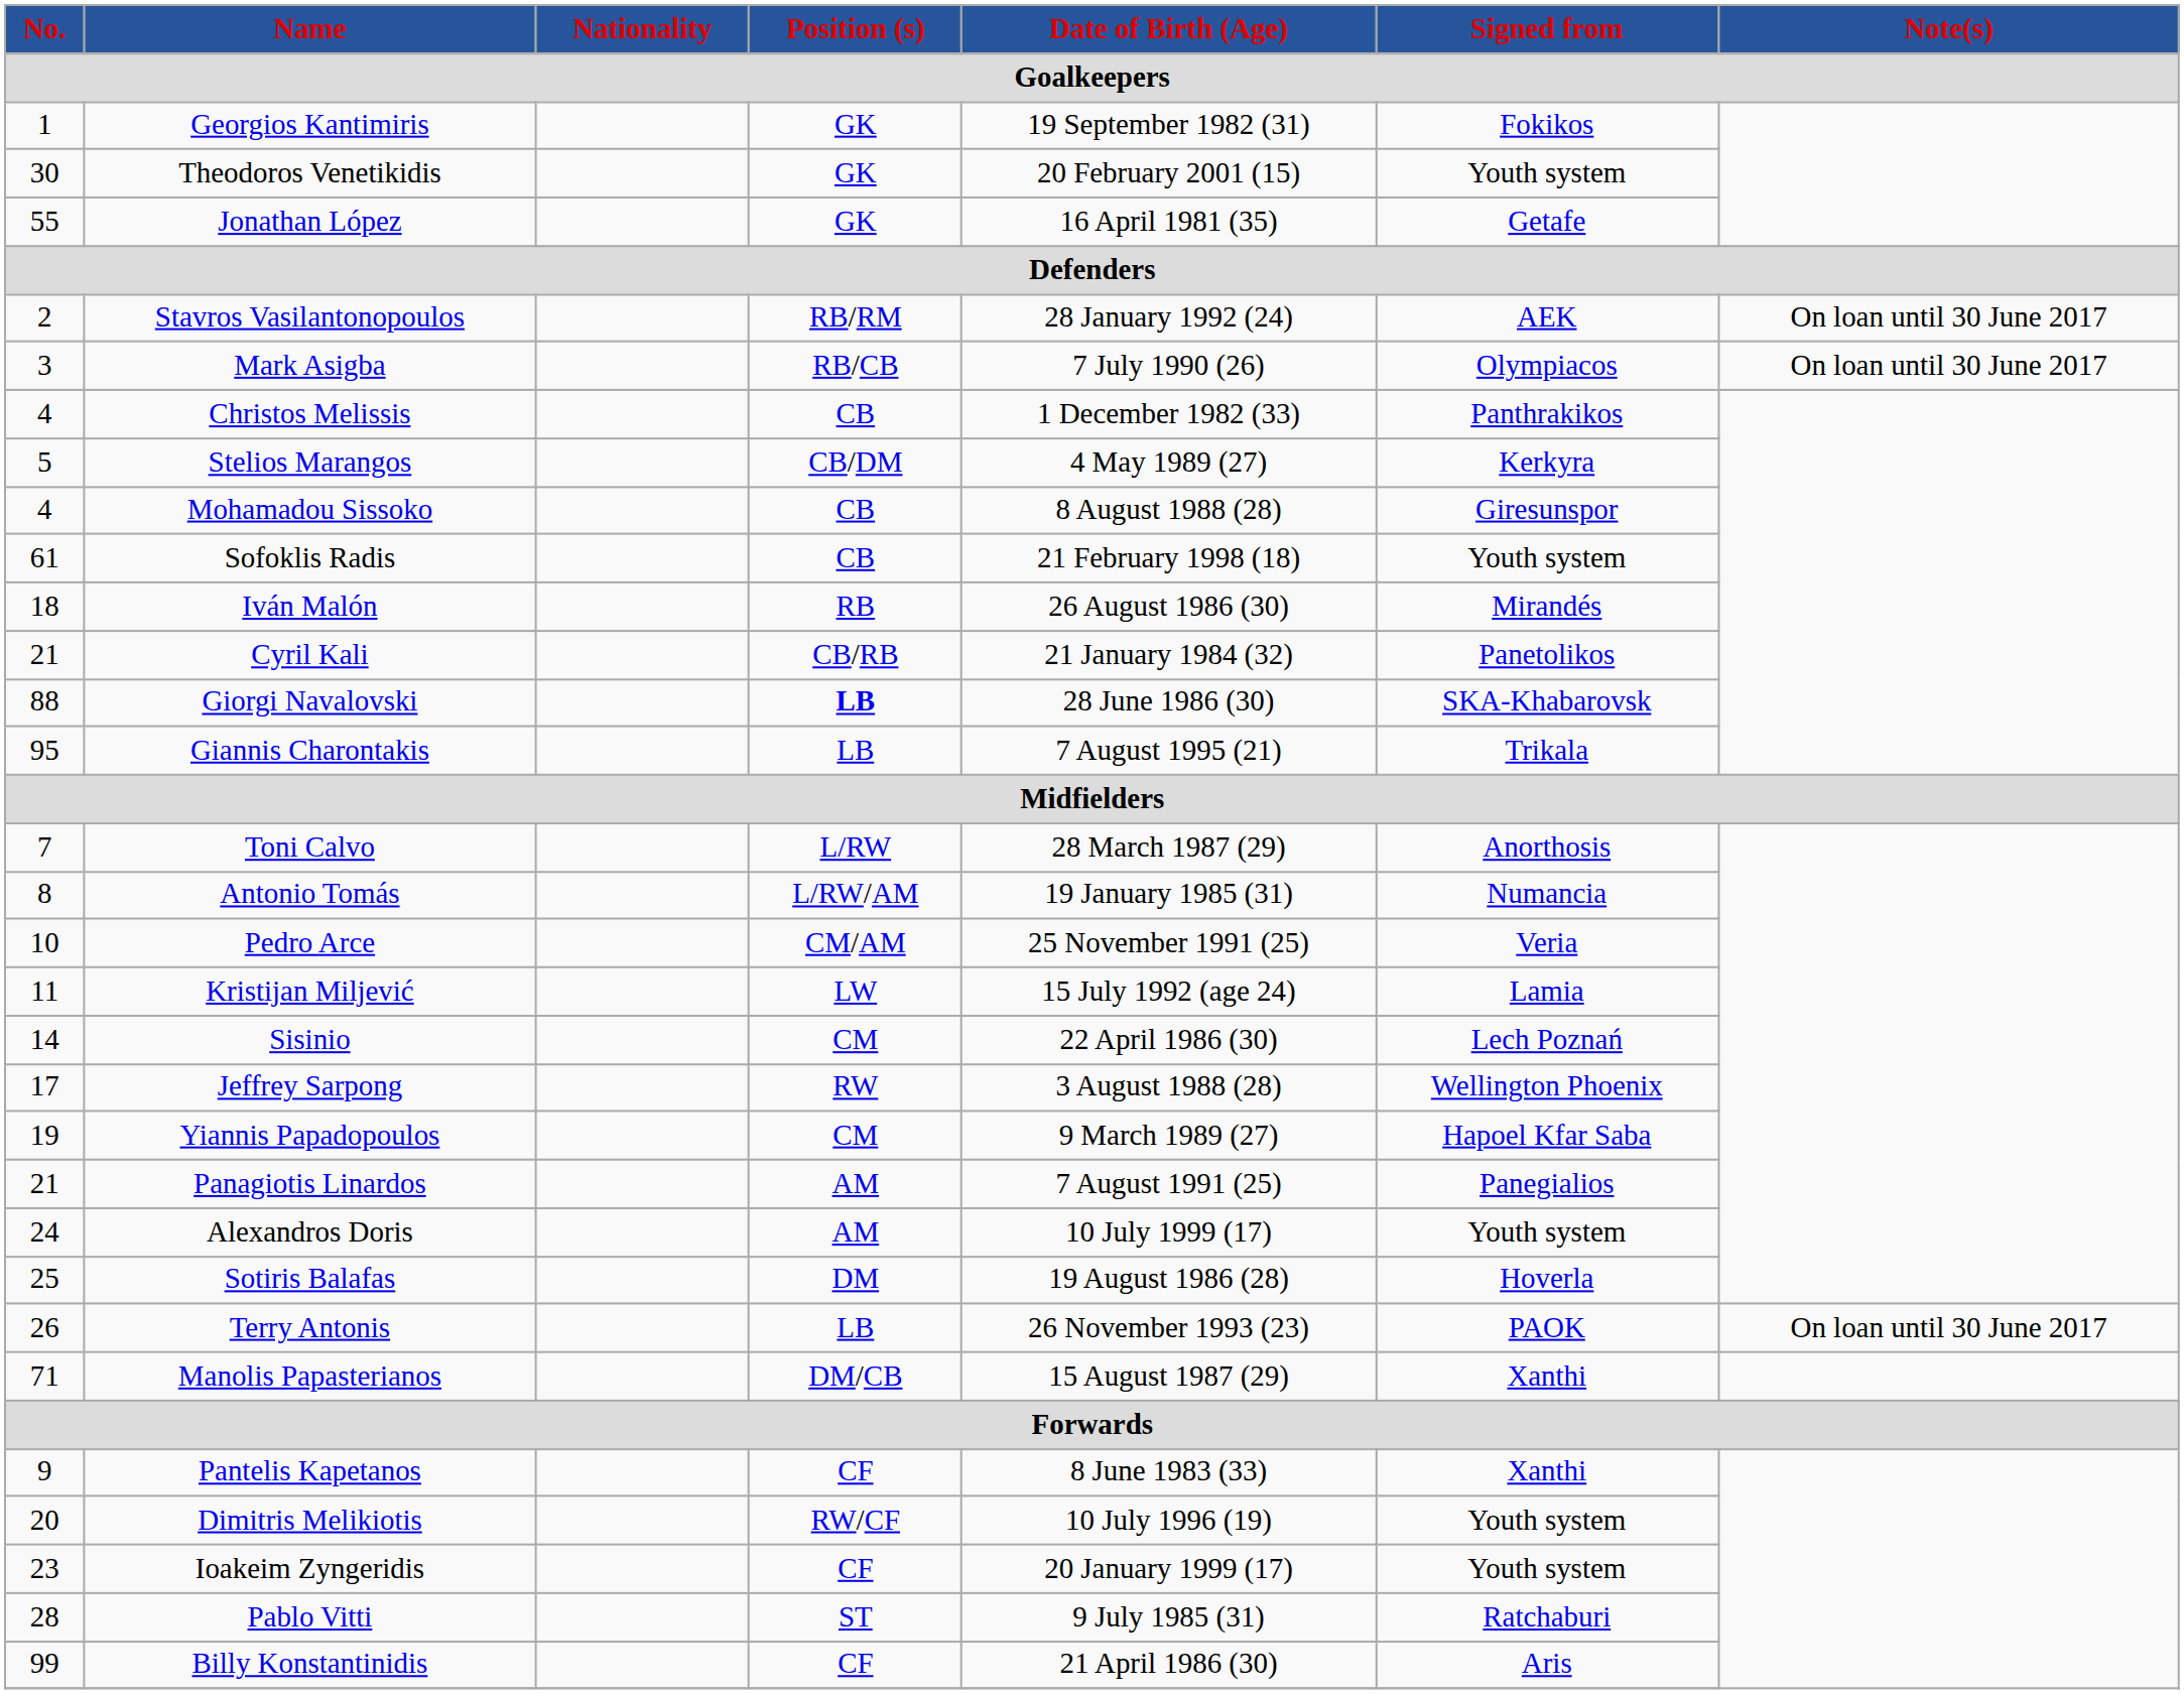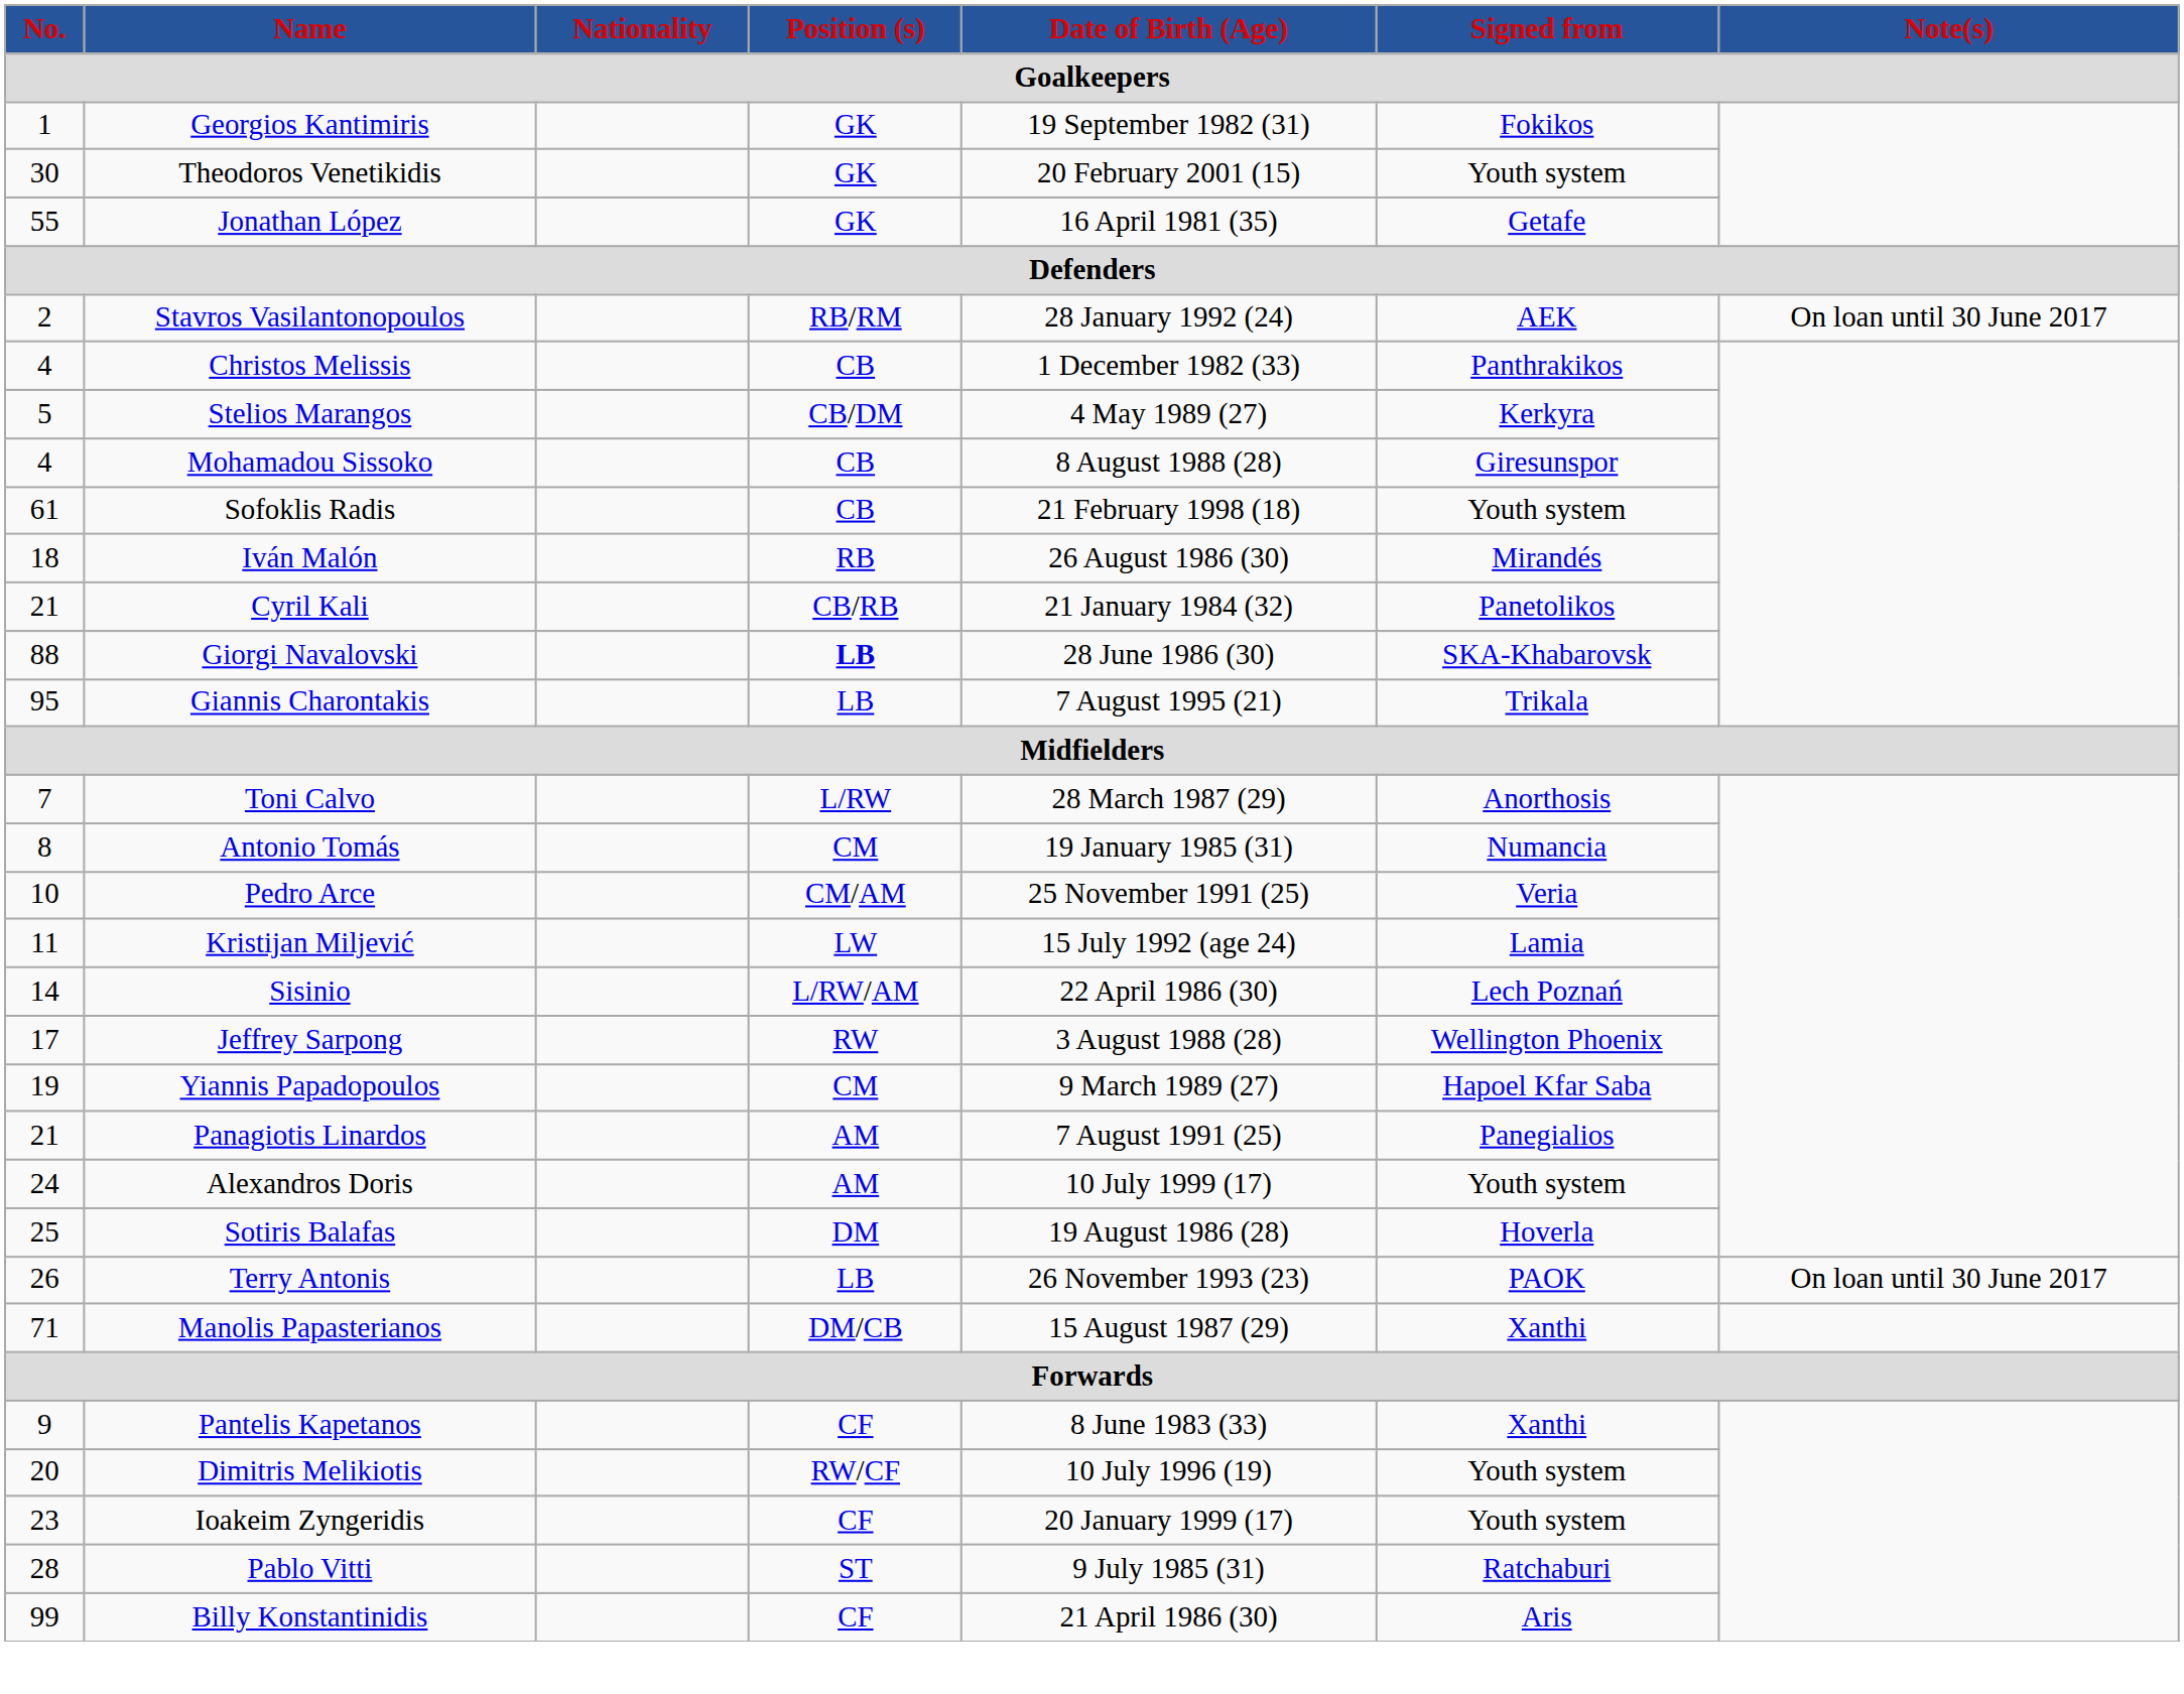 <table class="wikitable" style="text-align:center; font-size:90%; width:85%;">
 <tr>
 <th style="background:#26559B; color:#DF0101; text-align:center;">No.</th>
 <th style="background:#26559B; color:#DF0101; text-align:center;">Name</th>
 <th style="background:#26559B; color:#DF0101; text-align:center;">Nationality</th>
 <th style="background:#26559B; color:#DF0101; text-align:center;">Position (s)</th>
 <th style="background:#26559B; color:#DF0101; text-align:center;">Date of Birth (Age)</th>
 <th style="background:#26559B; color:#DF0101; text-align:center;">Signed from</th>
 <th style="background:#26559B; color:#DF0101; text-align:center;">Note(s)</th>
 </tr>
 <tr>
 <th colspan="7" style="background:#dcdcdc; text-align:center;">Goalkeepers</th>
 </tr>
 <tr>
 <td>1</td>
 <td><a href='#'>Georgios Kantimiris</a></td>
 <td></td>
 <td><a href='#'>GK</a></td>
 <td>19 September 1982 (31)</td>
 <td> <a href='#'>Fokikos</a></td>
 </tr>
 <tr>
 <td>30</td>
 <td>Theodoros Venetikidis</td>
 <td></td>
 <td><a href='#'>GK</a></td>
 <td>20 February 2001 (15)</td>
 <td>Youth system</td>
 </tr>
 <tr>
 <td>55</td>
 <td><a href='#'>Jonathan López</a></td>
 <td></td>
 <td><a href='#'>GK</a></td>
 <td>16 April 1981 (35)</td>
 <td> <a href='#'>Getafe</a></td>
 </tr>
 <tr>
 <th colspan="7" style="background:#dcdcdc; text-align:center;">Defenders</th>
 </tr>
 <tr>
 <td>2</td>
 <td><a href='#'>Stavros Vasilantonopoulos</a></td>
 <td></td>
 <td><a href='#'>RB</a>/<a href='#'>RM</a></td>
 <td>28 January 1992 (24)</td>
 <td> <a href='#'>AEK</a></td>
-<td>On loan until 30 June 2017</td>
-</tr>
-<tr>
-<td>3</td>
-<td><a href='#'>Mark Asigba</a></td>
-<td></td>
-<td><a href='#'>RB</a>/<a href='#'>CB</a></td>
-<td>7 July 1990 (26)</td>
-<td> <a href='#'>Olympiacos</a></td>
 <td>On loan until 30 June 2017</td>
 </tr>
 <tr>
 <td>4</td>
 <td><a href='#'>Christos Melissis</a></td>
 <td></td>
 <td><a href='#'>CB</a></td>
 <td>1 December 1982 (33)</td>
 <td> <a href='#'>Panthrakikos</a></td>
 </tr>
 <tr>
 <td>5</td>
 <td><a href='#'>Stelios Marangos</a></td>
 <td></td>
 <td><a href='#'>CB</a>/<a href='#'>DM</a></td>
 <td>4 May 1989 (27)</td>
 <td> <a href='#'>Kerkyra</a></td>
 </tr>
 <tr>
 <td>4</td>
 <td><a href='#'>Mohamadou Sissoko</a></td>
 <td></td>
 <td><a href='#'>CB</a></td>
 <td>8 August 1988 (28)</td>
 <td> <a href='#'>Giresunspor</a></td>
 </tr>
 <tr>
 <td>61</td>
 <td>Sofoklis Radis</td>
 <td></td>
 <td><a href='#'>CB</a></td>
 <td>21 February 1998 (18)</td>
 <td>Youth system</td>
 </tr>
 <tr>
 <td>18</td>
 <td><a href='#'>Iván Malón</a></td>
 <td></td>
 <td><a href='#'>RB</a></td>
 <td>26 August 1986 (30)</td>
 <td> <a href='#'>Mirandés</a></td>
 </tr>
 <tr>
 <td>21</td>
 <td><a href='#'>Cyril Kali</a></td>
 <td></td>
 <td><a href='#'>CB</a>/<a href='#'>RB</a></td>
 <td>21 January 1984 (32)</td>
 <td> <a href='#'>Panetolikos</a></td>
 </tr>
 <tr>
 <td>88</td>
 <td><a href='#'>Giorgi Navalovski</a></td>
 <td></td>
 <td><strong><a href='#'>LB</a></strong></td>
 <td>28 June 1986 (30)</td>
 <td> <a href='#'>SKA-Khabarovsk</a></td>
 </tr>
 <tr>
 <td>95</td>
 <td><a href='#'>Giannis Charontakis</a></td>
 <td></td>
 <td><a href='#'>LB</a></td>
 <td>7 August 1995 (21)</td>
 <td> <a href='#'>Trikala</a></td>
 </tr>
 <tr>
 <th colspan="7" style="background:#dcdcdc; text-align:center;">Midfielders</th>
 </tr>
 <tr>
 <td>7</td>
 <td><a href='#'>Toni Calvo</a></td>
 <td></td>
 <td><a href='#'>L/RW</a></td>
 <td>28 March 1987 (29)</td>
 <td> <a href='#'>Anorthosis</a></td>
 </tr>
 <tr>
 <td>8</td>
 <td><a href='#'>Antonio Tomás</a></td>
 <td></td>
-<td><a href='#'>L/RW</a>/<a href='#'>AM</a></td>
+<td><a href='#'>CM</a></td>
 <td>19 January 1985 (31)</td>
 <td> <a href='#'>Numancia</a></td>
 </tr>
 <tr>
 <td>10</td>
 <td><a href='#'>Pedro Arce</a></td>
 <td></td>
 <td><a href='#'>CM</a>/<a href='#'>AM</a></td>
 <td>25 November 1991 (25)</td>
 <td> <a href='#'>Veria</a></td>
 </tr>
 <tr>
 <td>11</td>
 <td><a href='#'>Kristijan Miljević</a></td>
 <td></td>
 <td><a href='#'>LW</a></td>
 <td>15 July 1992 (age 24)</td>
 <td> <a href='#'>Lamia</a></td>
 </tr>
 <tr>
 <td>14</td>
 <td><a href='#'>Sisinio</a></td>
 <td></td>
-<td><a href='#'>CM</a></td>
+<td><a href='#'>L/RW</a>/<a href='#'>AM</a></td>
 <td>22 April 1986 (30)</td>
 <td> <a href='#'>Lech Poznań</a></td>
 </tr>
 <tr>
 <td>17</td>
 <td><a href='#'>Jeffrey Sarpong</a></td>
 <td></td>
 <td><a href='#'>RW</a></td>
 <td>3 August 1988 (28)</td>
 <td> <a href='#'>Wellington Phoenix</a></td>
 </tr>
 <tr>
 <td>19</td>
 <td><a href='#'>Yiannis Papadopoulos</a></td>
 <td></td>
 <td><a href='#'>CM</a></td>
 <td>9 March 1989 (27)</td>
 <td> <a href='#'>Hapoel Kfar Saba</a></td>
 </tr>
 <tr>
 <td>21</td>
 <td><a href='#'>Panagiotis Linardos</a></td>
 <td></td>
 <td><a href='#'>AM</a></td>
 <td>7 August 1991 (25)</td>
 <td> <a href='#'>Panegialios</a></td>
 </tr>
 <tr>
 <td>24</td>
 <td>Alexandros Doris</td>
 <td></td>
 <td><a href='#'>AM</a></td>
 <td>10 July 1999 (17)</td>
 <td>Youth system</td>
 </tr>
 <tr>
 <td>25</td>
 <td><a href='#'>Sotiris Balafas</a></td>
 <td></td>
 <td><a href='#'>DM</a></td>
 <td>19 August 1986 (28)</td>
 <td> <a href='#'>Hoverla</a></td>
 </tr>
 <tr>
 <td>26</td>
 <td><a href='#'>Terry Antonis</a></td>
 <td></td>
 <td><a href='#'>LB</a></td>
 <td>26 November 1993 (23)</td>
 <td> <a href='#'>PAOK</a></td>
 <td>On loan until 30 June 2017</td>
 </tr>
 <tr>
 <td>71</td>
 <td><a href='#'>Manolis Papasterianos</a></td>
 <td></td>
 <td><a href='#'>DM</a>/<a href='#'>CB</a></td>
 <td>15 August 1987 (29)</td>
 <td> <a href='#'>Xanthi</a></td>
 </tr>
 <tr>
 <th colspan="7" style="background:#dcdcdc; text-align:center;">Forwards</th>
 </tr>
 <tr>
 <td>9</td>
 <td><a href='#'>Pantelis Kapetanos</a></td>
 <td></td>
 <td><a href='#'>CF</a></td>
 <td>8 June 1983 (33)</td>
 <td> <a href='#'>Xanthi</a></td>
 </tr>
 <tr>
 <td>20</td>
 <td><a href='#'>Dimitris Melikiotis</a></td>
 <td></td>
 <td><a href='#'>RW</a>/<a href='#'>CF</a></td>
 <td>10 July 1996 (19)</td>
 <td>Youth system</td>
 </tr>
 <tr>
 <td>23</td>
 <td>Ioakeim Zyngeridis</td>
 <td></td>
 <td><a href='#'>CF</a></td>
 <td>20 January 1999 (17)</td>
 <td>Youth system</td>
 </tr>
 <tr>
 <td>28</td>
 <td><a href='#'>Pablo Vitti</a></td>
 <td></td>
 <td><a href='#'>ST</a></td>
 <td>9 July 1985 (31)</td>
 <td> <a href='#'>Ratchaburi</a></td>
 </tr>
 <tr>
 <td>99</td>
 <td><a href='#'>Billy Konstantinidis</a></td>
 <td></td>
 <td><a href='#'>CF</a></td>
 <td>21 April 1986 (30)</td>
 <td> <a href='#'>Aris</a></td>
 </tr>
 <tr>
 </tr>
 </table>
